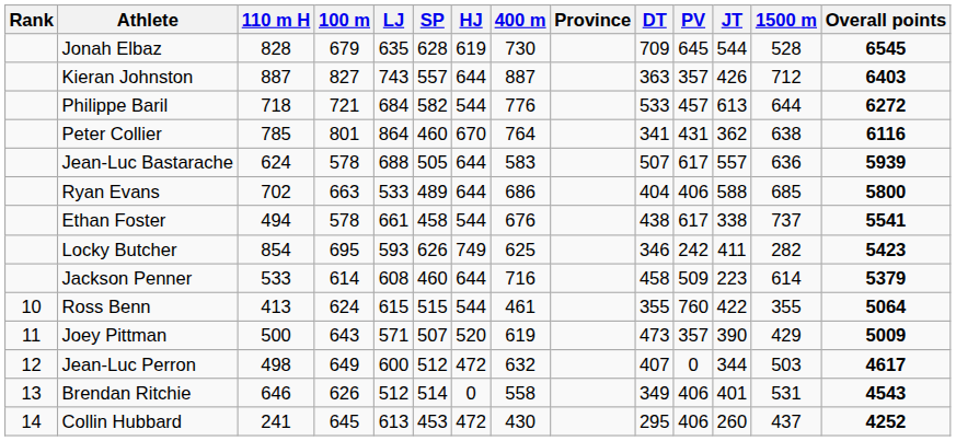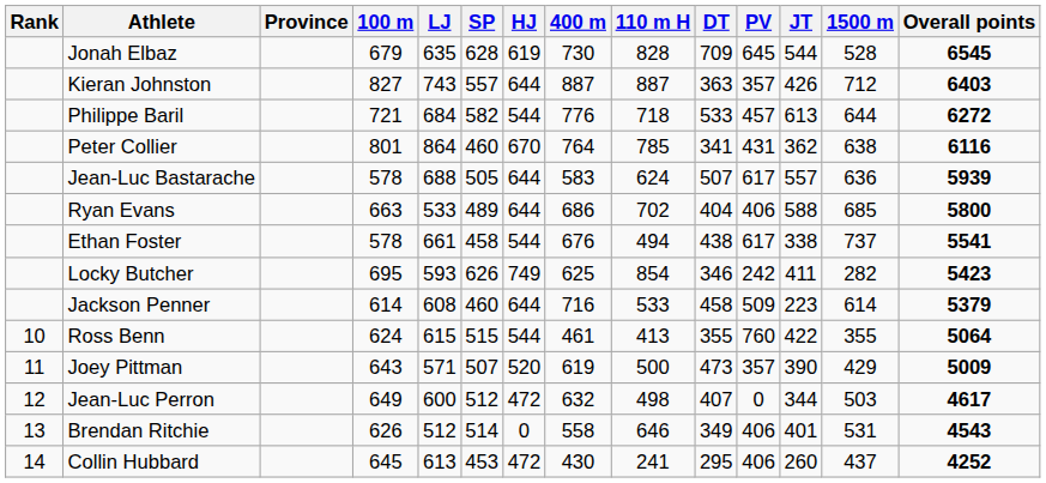 <table class="wikitable sortable" style="font-size:95%; text-align:center">
 <tr>
 <th>Rank</th>
 <th>Athlete</th>
-<th><a href='#'>110 m H</a></th>
+<th>Province</th>
 <th><a href='#'>100 m</a></th>
 <th><a href='#'>LJ</a></th>
 <th><a href='#'>SP</a></th>
 <th><a href='#'>HJ</a></th>
 <th><a href='#'>400 m</a></th>
-<th>Province</th>
+<th><a href='#'>110 m H</a></th>
 <th><a href='#'>DT</a></th>
 <th><a href='#'>PV</a></th>
 <th><a href='#'>JT</a></th>
 <th><a href='#'>1500 m</a></th>
 <th>Overall points</th>
 </tr>
 <tr>
 <td></td>
 <td align=left>Jonah Elbaz</td>
-<td>828</td>
+<td align="left"></td>
 <td>679</td>
 <td>635</td>
 <td>628</td>
 <td>619</td>
 <td>730</td>
-<td align="left"></td>
+<td>828</td>
 <td>709</td>
 <td>645</td>
 <td>544</td>
 <td>528</td>
 <td><strong>6545</strong></td>
 </tr>
 <tr>
 <td></td>
 <td align=left>Kieran Johnston</td>
-<td>887</td>
+<td align="left"></td>
 <td>827</td>
 <td>743</td>
 <td>557</td>
 <td>644</td>
 <td>887</td>
-<td align="left"></td>
+<td>887</td>
 <td>363</td>
 <td>357</td>
 <td>426</td>
 <td>712</td>
 <td><strong>6403</strong></td>
 </tr>
 <tr>
 <td></td>
 <td align=left>Philippe Baril</td>
-<td>718</td>
+<td align="left"></td>
 <td>721</td>
 <td>684</td>
 <td>582</td>
 <td>544</td>
 <td>776</td>
-<td align="left"></td>
+<td>718</td>
 <td>533</td>
 <td>457</td>
 <td>613</td>
 <td>644</td>
 <td><strong>6272</strong></td>
 </tr>
 <tr>
 <td></td>
 <td align=left>Peter Collier</td>
-<td>785</td>
+<td align="left"></td>
 <td>801</td>
 <td>864</td>
 <td>460</td>
 <td>670</td>
 <td>764</td>
-<td align="left"></td>
+<td>785</td>
 <td>341</td>
 <td>431</td>
 <td>362</td>
 <td>638</td>
 <td><strong>6116</strong></td>
 </tr>
 <tr>
 <td></td>
 <td align=left>Jean-Luc Bastarache</td>
-<td>624</td>
+<td align="left"></td>
 <td>578</td>
 <td>688</td>
 <td>505</td>
 <td>644</td>
 <td>583</td>
-<td align="left"></td>
+<td>624</td>
 <td>507</td>
 <td>617</td>
 <td>557</td>
 <td>636</td>
 <td><strong>5939</strong></td>
 </tr>
 <tr>
 <td></td>
 <td align=left>Ryan Evans</td>
-<td>702</td>
+<td align="left"></td>
 <td>663</td>
 <td>533</td>
 <td>489</td>
 <td>644</td>
 <td>686</td>
-<td align="left"></td>
+<td>702</td>
 <td>404</td>
 <td>406</td>
 <td>588</td>
 <td>685</td>
 <td><strong>5800</strong></td>
 </tr>
 <tr>
 <td></td>
 <td align=left>Ethan Foster</td>
-<td>494</td>
+<td align="left"></td>
 <td>578</td>
 <td>661</td>
 <td>458</td>
 <td>544</td>
 <td>676</td>
-<td align="left"></td>
+<td>494</td>
 <td>438</td>
 <td>617</td>
 <td>338</td>
 <td>737</td>
 <td><strong>5541</strong></td>
 </tr>
 <tr>
 <td></td>
 <td align=left>Locky Butcher</td>
-<td>854</td>
+<td align="left"></td>
 <td>695</td>
 <td>593</td>
 <td>626</td>
 <td>749</td>
 <td>625</td>
-<td align="left"></td>
+<td>854</td>
 <td>346</td>
 <td>242</td>
 <td>411</td>
 <td>282</td>
 <td><strong>5423</strong></td>
 </tr>
 <tr>
 <td></td>
 <td align=left>Jackson Penner</td>
-<td>533</td>
+<td align="left"></td>
 <td>614</td>
 <td>608</td>
 <td>460</td>
 <td>644</td>
 <td>716</td>
-<td align="left"></td>
+<td>533</td>
 <td>458</td>
 <td>509</td>
 <td>223</td>
 <td>614</td>
 <td><strong>5379</strong></td>
 </tr>
 <tr>
 <td>10</td>
 <td align=left>Ross Benn</td>
-<td>413</td>
+<td align="left"></td>
 <td>624</td>
 <td>615</td>
 <td>515</td>
 <td>544</td>
 <td>461</td>
-<td align="left"></td>
+<td>413</td>
 <td>355</td>
 <td>760</td>
 <td>422</td>
 <td>355</td>
 <td><strong>5064</strong></td>
 </tr>
 <tr>
 <td>11</td>
 <td align=left>Joey Pittman</td>
-<td>500</td>
+<td align="left"></td>
 <td>643</td>
 <td>571</td>
 <td>507</td>
 <td>520</td>
 <td>619</td>
-<td align="left"></td>
+<td>500</td>
 <td>473</td>
 <td>357</td>
 <td>390</td>
 <td>429</td>
 <td><strong>5009</strong></td>
 </tr>
 <tr>
 <td>12</td>
 <td align=left>Jean-Luc Perron</td>
-<td>498</td>
+<td align="left"></td>
 <td>649</td>
 <td>600</td>
 <td>512</td>
 <td>472</td>
 <td>632</td>
-<td align="left"></td>
+<td>498</td>
 <td>407</td>
 <td>0</td>
 <td>344</td>
 <td>503</td>
 <td><strong>4617</strong></td>
 </tr>
 <tr>
 <td>13</td>
 <td align=left>Brendan Ritchie</td>
-<td>646</td>
+<td align="left"></td>
 <td>626</td>
 <td>512</td>
 <td>514</td>
 <td>0</td>
 <td>558</td>
-<td align="left"></td>
+<td>646</td>
 <td>349</td>
 <td>406</td>
 <td>401</td>
 <td>531</td>
 <td><strong>4543</strong></td>
 </tr>
 <tr>
 <td>14</td>
 <td align=left>Collin Hubbard</td>
-<td>241</td>
+<td align="left"></td>
 <td>645</td>
 <td>613</td>
 <td>453</td>
 <td>472</td>
 <td>430</td>
-<td align="left"></td>
+<td>241</td>
 <td>295</td>
 <td>406</td>
 <td>260</td>
 <td>437</td>
 <td><strong>4252</strong></td>
 </tr>
 </table>
